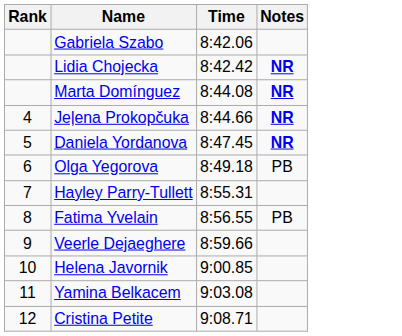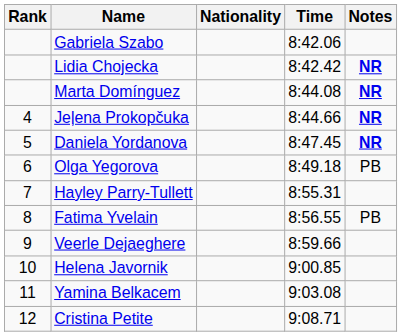 <table class="wikitable sortable" style="text-align:center">
 <tr>
 <th>Rank</th>
 <th>Name</th>
+<th>Nationality</th>
 <th>Time</th>
 <th>Notes</th>
 </tr>
 <tr>
 <td></td>
 <td align="left"><a href='#'>Gabriela Szabo</a></td>
+<td align=left></td>
 <td>8:42.06</td>
 <td></td>
 </tr>
 <tr>
 <td></td>
 <td align="left"><a href='#'>Lidia Chojecka</a></td>
+<td align=left></td>
 <td>8:42.42</td>
 <td><strong><a href='#'>NR</a></strong></td>
 </tr>
 <tr>
 <td></td>
 <td align="left"><a href='#'>Marta Domínguez</a></td>
+<td align=left></td>
 <td>8:44.08</td>
 <td><strong><a href='#'>NR</a></strong></td>
 </tr>
 <tr>
 <td>4</td>
 <td align="left"><a href='#'>Jeļena Prokopčuka</a></td>
+<td align=left></td>
 <td>8:44.66</td>
 <td><strong><a href='#'>NR</a></strong></td>
 </tr>
 <tr>
 <td>5</td>
 <td align="left"><a href='#'>Daniela Yordanova</a></td>
+<td align=left></td>
 <td>8:47.45</td>
 <td><strong><a href='#'>NR</a></strong></td>
 </tr>
 <tr>
 <td>6</td>
 <td align="left"><a href='#'>Olga Yegorova</a></td>
+<td align=left></td>
 <td>8:49.18</td>
 <td>PB</td>
 </tr>
 <tr>
 <td>7</td>
 <td align="left"><a href='#'>Hayley Parry-Tullett</a></td>
+<td align=left></td>
 <td>8:55.31</td>
 <td></td>
 </tr>
 <tr>
 <td>8</td>
 <td align="left"><a href='#'>Fatima Yvelain</a></td>
+<td align=left></td>
 <td>8:56.55</td>
 <td>PB</td>
 </tr>
 <tr>
 <td>9</td>
 <td align="left"><a href='#'>Veerle Dejaeghere</a></td>
+<td align=left></td>
 <td>8:59.66</td>
 <td></td>
 </tr>
 <tr>
 <td>10</td>
 <td align="left"><a href='#'>Helena Javornik</a></td>
+<td align=left></td>
 <td>9:00.85</td>
 <td></td>
 </tr>
 <tr>
 <td>11</td>
 <td align="left"><a href='#'>Yamina Belkacem</a></td>
+<td align=left></td>
 <td>9:03.08</td>
 <td></td>
 </tr>
 <tr>
 <td>12</td>
 <td align="left"><a href='#'>Cristina Petite</a></td>
+<td align=left></td>
 <td>9:08.71</td>
 <td></td>
 </tr>
 </table>
